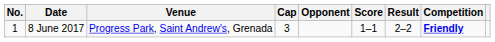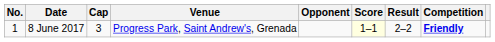 <table class="wikitable sortable">
 <tr>
 <th scope="col">No.</th>
 <th scope="col">Date</th>
+<th scope="col">Cap</th>
 <th scope="col">Venue</th>
-<th scope="col">Cap</th>
 <th scope="col">Opponent</th>
 <th scope="col">Score</th>
 <th scope="col">Result</th>
 <th scope="col">Competition</th>
 <th scope="col" class="unsortable"></th>
 </tr>
 <tr>
 <td align="center">1</td>
 <td>8 June 2017</td>
+<td align="center">3</td>
 <td><a href='#'>Progress Park</a>, <a href='#'>Saint Andrew's</a>, Grenada</td>
-<td align="center">3</td>
 <td></td>
-<td align="center">1–1</td>
+<td align="center" style="background: lightyellow;">1–1</td>
 <td align="center">2–2</td>
 <td><strong><a href='#'>Friendly</a></strong></td>
 <td align="center"></td>
 </tr>
 </table>
